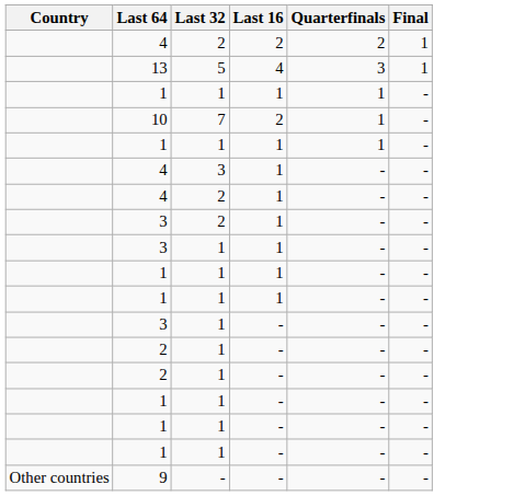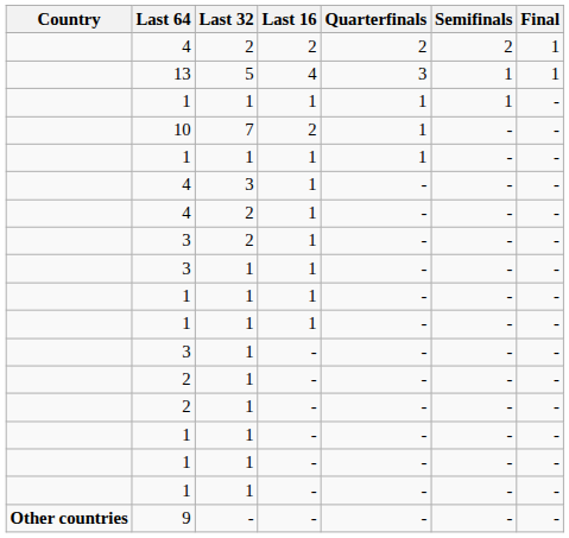 <table class="wikitable sortable" style="text-align:right; margin:1em 2em 1em 1em;">
 <tr>
 <th>Country</th>
 <th>Last 64</th>
 <th>Last 32</th>
 <th>Last 16</th>
 <th>Quarterfinals</th>
+<th>Semifinals</th>
 <th>Final</th>
 </tr>
 <tr>
 <td align=left></td>
 <td>4</td>
+<td>2</td>
 <td>2</td>
 <td>2</td>
 <td>2</td>
 <td>1</td>
 </tr>
 <tr>
 <td align=left><strong></strong></td>
 <td>13</td>
 <td>5</td>
 <td>4</td>
 <td>3</td>
 <td>1</td>
+<td>1</td>
 </tr>
 <tr>
 <td align=left></td>
+<td>1</td>
 <td>1</td>
 <td>1</td>
 <td>1</td>
 <td>1</td>
 <td>-</td>
 </tr>
 <tr>
 <td align=left></td>
 <td>10</td>
 <td>7</td>
 <td>2</td>
 <td>1</td>
 <td>-</td>
+<td>-</td>
 </tr>
 <tr>
 <td align=left></td>
 <td>1</td>
 <td>1</td>
 <td>1</td>
 <td>1</td>
 <td>-</td>
+<td>-</td>
 </tr>
 <tr>
 <td align=left></td>
 <td>4</td>
 <td>3</td>
 <td>1</td>
+<td>-</td>
 <td>-</td>
 <td>-</td>
 </tr>
 <tr>
 <td align=left></td>
 <td>4</td>
 <td>2</td>
 <td>1</td>
 <td>-</td>
 <td>-</td>
+<td>-</td>
 </tr>
 <tr>
 <td align=left></td>
 <td>3</td>
 <td>2</td>
 <td>1</td>
+<td>-</td>
 <td>-</td>
 <td>-</td>
 </tr>
 <tr>
 <td align=left></td>
 <td>3</td>
 <td>1</td>
 <td>1</td>
 <td>-</td>
 <td>-</td>
+<td>-</td>
 </tr>
 <tr>
 <td align=left></td>
 <td>1</td>
 <td>1</td>
 <td>1</td>
+<td>-</td>
 <td>-</td>
 <td>-</td>
 </tr>
 <tr>
 <td align=left></td>
 <td>1</td>
 <td>1</td>
 <td>1</td>
 <td>-</td>
 <td>-</td>
+<td>-</td>
 </tr>
 <tr>
 <td align=left></td>
 <td>3</td>
 <td>1</td>
+<td>-</td>
 <td>-</td>
 <td>-</td>
 <td>-</td>
 </tr>
 <tr>
 <td align=left></td>
 <td>2</td>
 <td>1</td>
 <td>-</td>
 <td>-</td>
 <td>-</td>
+<td>-</td>
 </tr>
 <tr>
 <td align=left></td>
 <td>2</td>
 <td>1</td>
+<td>-</td>
 <td>-</td>
 <td>-</td>
 <td>-</td>
 </tr>
 <tr>
 <td align=left></td>
 <td>1</td>
 <td>1</td>
 <td>-</td>
 <td>-</td>
 <td>-</td>
+<td>-</td>
 </tr>
 <tr>
 <td align=left></td>
 <td>1</td>
 <td>1</td>
+<td>-</td>
 <td>-</td>
 <td>-</td>
 <td>-</td>
 </tr>
 <tr>
 <td align=left></td>
 <td>1</td>
 <td>1</td>
 <td>-</td>
 <td>-</td>
 <td>-</td>
+<td>-</td>
 </tr>
 <tr>
-<td align=left>Other countries</td>
+<td align=left><strong>Other countries</strong></td>
 <td>9</td>
+<td>-</td>
 <td>-</td>
 <td>-</td>
 <td>-</td>
 <td>-</td>
 </tr>
 </table>
